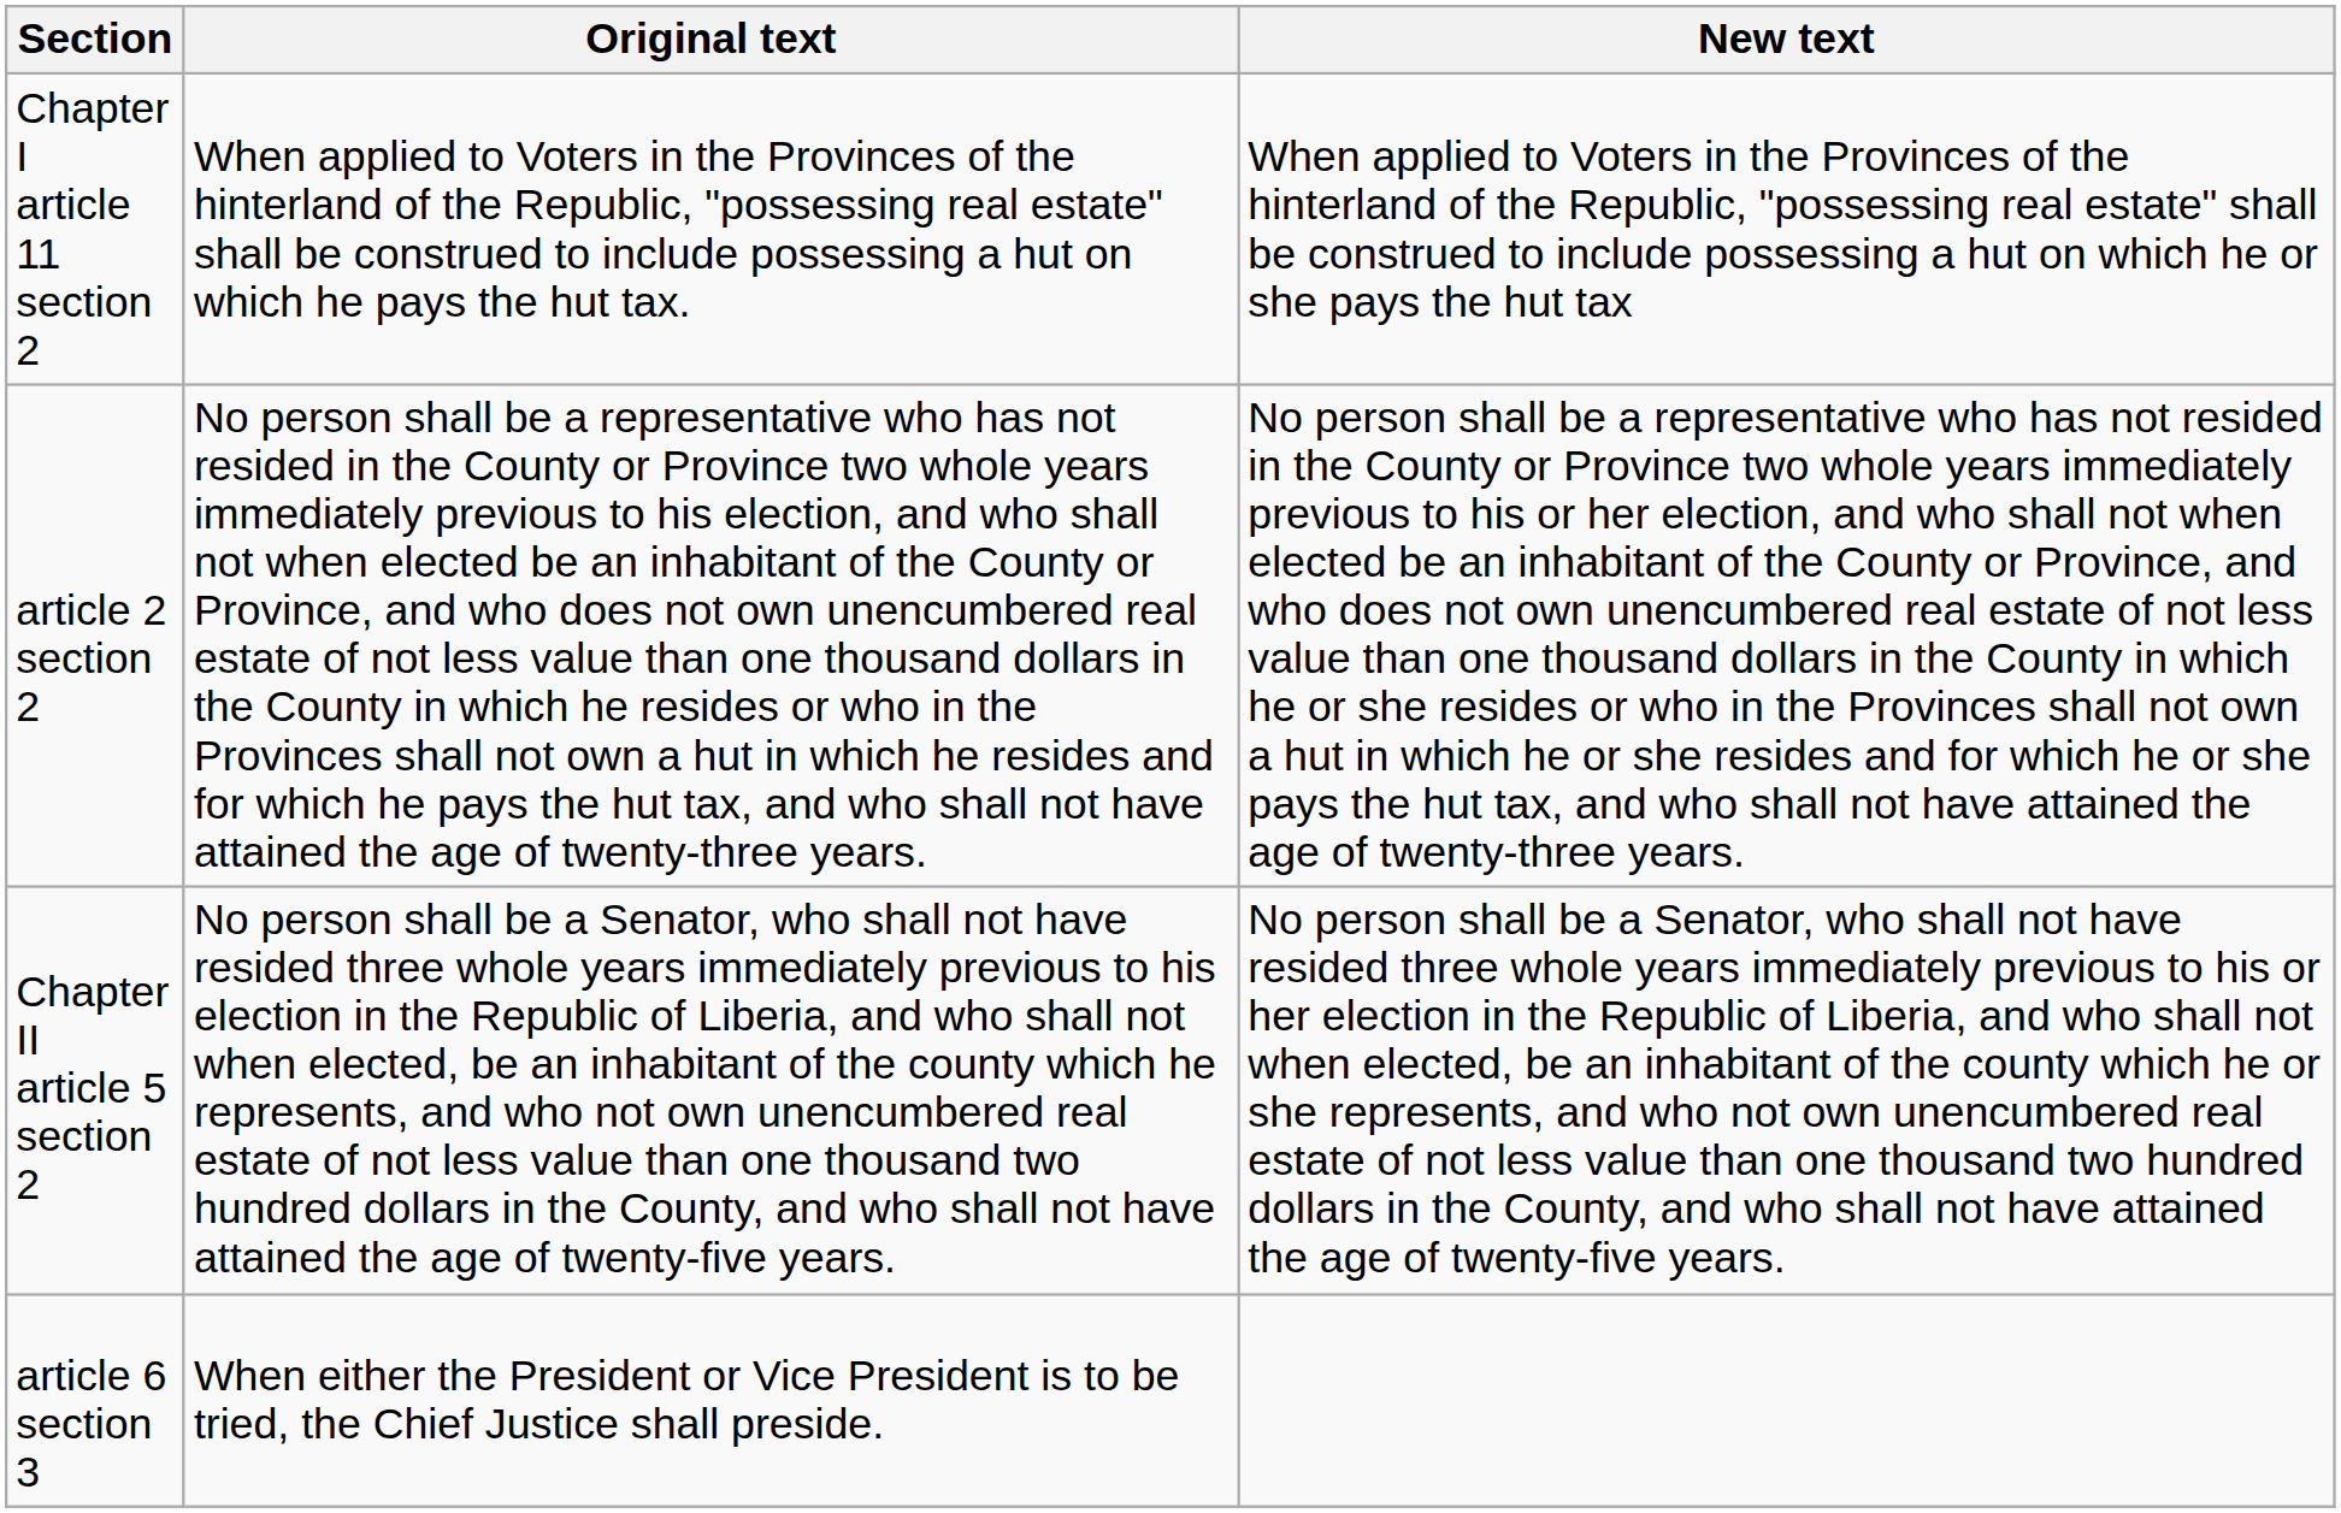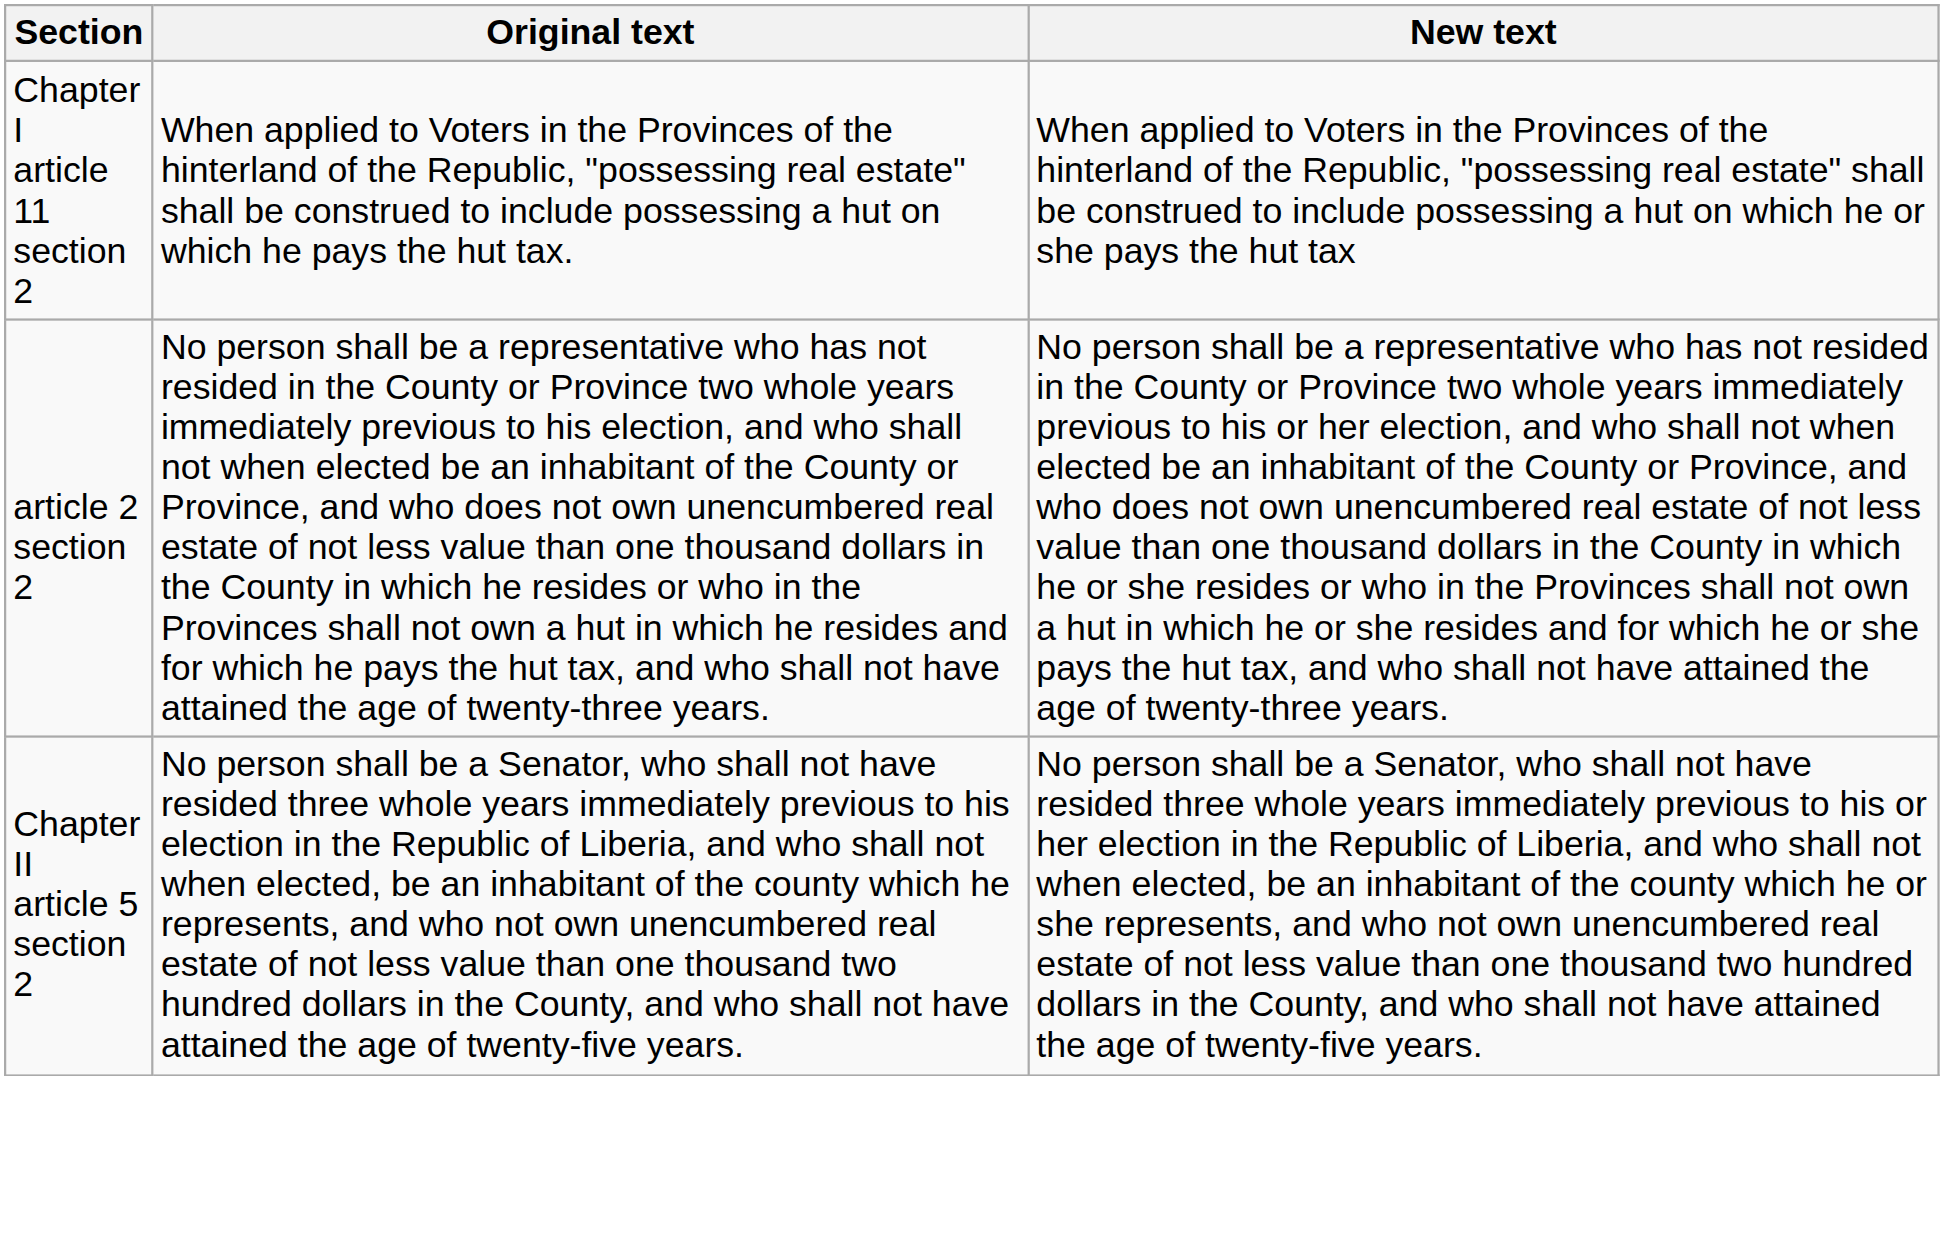 <table class=wikitable>
 <tr>
 <th>Section</th>
 <th>Original text</th>
 <th>New text</th>
 </tr>
 <tr>
 <td>Chapter I<br>article 11<br>section 2</td>
 <td>When applied to Voters in the Provinces of the hinterland of the Republic, "possessing real estate" shall be construed to include possessing a hut on which he pays the hut tax.</td>
 <td>When applied to Voters in the Provinces of the hinterland of the Republic, "possessing real estate" shall be construed to include possessing a hut on which he <span>or she</span> pays the hut tax</td>
 </tr>
 <tr>
 <td><br>article 2<br>section 2</td>
 <td>No person shall be a representative who has not resided in the County or Province two whole years immediately previous to his election, and who shall not when elected be an inhabitant of the County or Province, and who does not own unencumbered real estate of not less value than one thousand dollars in the County in which he resides or who in the Provinces shall not own a hut in which he resides and for which he pays the hut tax, and who shall not have attained the age of twenty-three years.</td>
 <td>No person shall be a representative who has not resided in the County or Province two whole years immediately previous to his <span>or her</span> election, and who shall not when elected be an inhabitant of the County or Province, and who does not own unencumbered real estate of not less value than one thousand dollars in the County in which he <span>or she</span> resides or who in the Provinces shall not own a hut in which he <span>or she</span> resides and for which he <span>or she</span> pays the hut tax, and who shall not have attained the age of twenty-three years.</td>
 </tr>
 <tr>
 <td>Chapter II<br>article 5<br>section 2</td>
 <td>No person shall be a Senator, who shall not have resided three whole years immediately previous to his election in the Republic of Liberia, and who shall not when elected, be an inhabitant of the county which he represents, and who not own unencumbered real estate of not less value than one thousand two hundred dollars in the County, and who shall not have attained the age of twenty-five years.</td>
 <td>No person shall be a Senator, who shall not have resided three whole years immediately previous to his <span>or her</span> election in the Republic of Liberia, and who shall not when elected, be an inhabitant of the county which he <span>or she</span> represents, and who not own unencumbered real estate of not less value than one thousand two hundred dollars in the County, and who shall not have attained the age of twenty-five years.</td>
 </tr>
-<tr>
-<td><br>article 6<br>section 3</td>
-<td><span>When either the President or Vice President is to be tried, the Chief Justice shall preside.</span></td>
-<td></td>
-</tr>
 </table>
